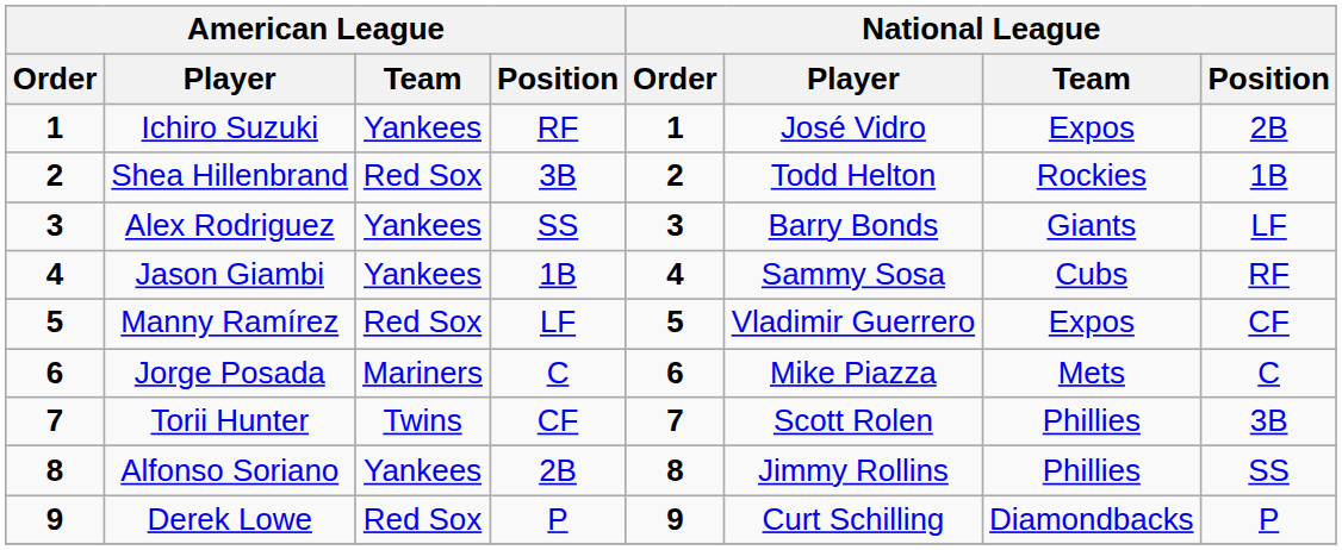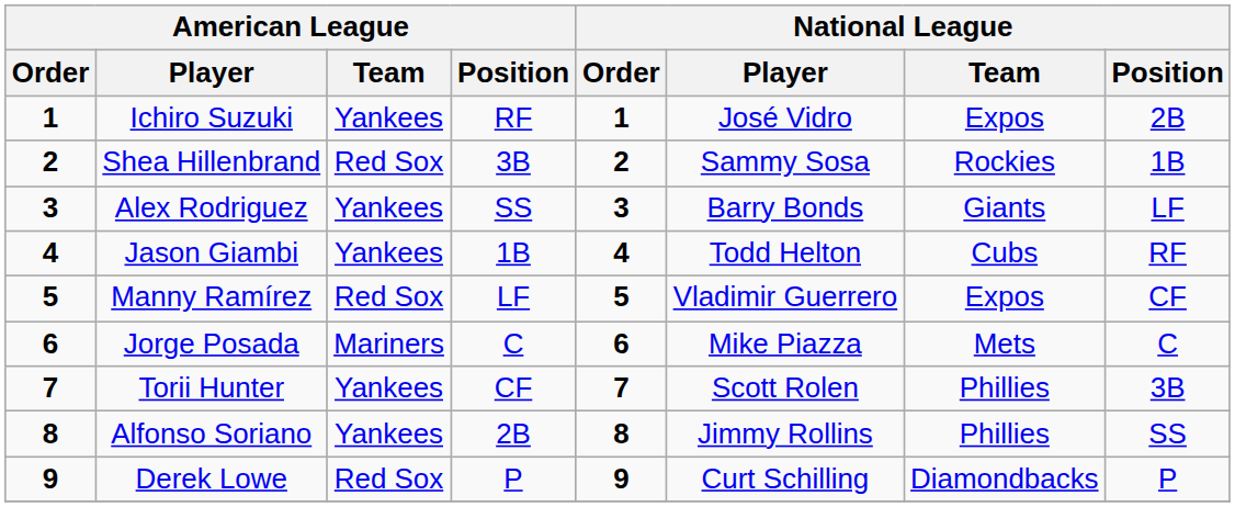 <table class="wikitable" stfont-size: 100%; text-align:right;">
 <tr>
 <th colspan="4">American League</th>
 <th colspan="4">National League</th>
 </tr>
 <tr>
 <th>Order</th>
 <th>Player</th>
 <th>Team</th>
 <th>Position</th>
 <th>Order</th>
 <th>Player</th>
 <th>Team</th>
 <th>Position</th>
 </tr>
 <tr>
 <td align="center"><strong>1</strong></td>
 <td align="center"><a href='#'>Ichiro Suzuki</a></td>
 <td align="center"><a href='#'>Yankees</a></td>
 <td align="center"><a href='#'>RF</a></td>
 <td align="center"><strong>1</strong></td>
 <td align="center"><a href='#'>José Vidro</a></td>
 <td align="center"><a href='#'>Expos</a></td>
 <td align="center"><a href='#'>2B</a></td>
 </tr>
 <tr>
 <td align="center"><strong>2</strong></td>
 <td align="center"><a href='#'>Shea Hillenbrand</a></td>
 <td align="center"><a href='#'>Red Sox</a></td>
 <td align="center"><a href='#'>3B</a></td>
 <td align="center"><strong>2</strong></td>
-<td align="center"><a href='#'>Todd Helton</a></td>
+<td align="center"><a href='#'>Sammy Sosa</a></td>
 <td align="center"><a href='#'>Rockies</a></td>
 <td align="center"><a href='#'>1B</a></td>
 </tr>
 <tr>
 <td align="center"><strong>3</strong></td>
 <td align="center"><a href='#'>Alex Rodriguez</a></td>
 <td align="center"><a href='#'>Yankees</a></td>
 <td align="center"><a href='#'>SS</a></td>
 <td align="center"><strong>3</strong></td>
 <td align="center"><a href='#'>Barry Bonds</a></td>
 <td align="center"><a href='#'>Giants</a></td>
 <td align="center"><a href='#'>LF</a></td>
 </tr>
 <tr>
 <td align="center"><strong>4</strong></td>
 <td align="center"><a href='#'>Jason Giambi</a></td>
 <td align="center"><a href='#'>Yankees</a></td>
 <td align="center"><a href='#'>1B</a></td>
 <td align="center"><strong>4</strong></td>
-<td align="center"><a href='#'>Sammy Sosa</a></td>
+<td align="center"><a href='#'>Todd Helton</a></td>
 <td align="center"><a href='#'>Cubs</a></td>
 <td align="center"><a href='#'>RF</a></td>
 </tr>
 <tr>
 <td align="center"><strong>5</strong></td>
 <td align="center"><a href='#'>Manny Ramírez</a></td>
 <td align="center"><a href='#'>Red Sox</a></td>
 <td align="center"><a href='#'>LF</a></td>
 <td align="center"><strong>5</strong></td>
 <td align="center"><a href='#'>Vladimir Guerrero</a></td>
 <td align="center"><a href='#'>Expos</a></td>
 <td align="center"><a href='#'>CF</a></td>
 </tr>
 <tr>
 <td align="center"><strong>6</strong></td>
 <td align="center"><a href='#'>Jorge Posada</a></td>
 <td align="center"><a href='#'>Mariners</a></td>
 <td align="center"><a href='#'>C</a></td>
 <td align="center"><strong>6</strong></td>
 <td align="center"><a href='#'>Mike Piazza</a></td>
 <td align="center"><a href='#'>Mets</a></td>
 <td align="center"><a href='#'>C</a></td>
 </tr>
 <tr>
 <td align="center"><strong>7</strong></td>
 <td align="center"><a href='#'>Torii Hunter</a></td>
-<td align="center"><a href='#'>Twins</a></td>
+<td align="center"><a href='#'>Yankees</a></td>
 <td align="center"><a href='#'>CF</a></td>
 <td align="center"><strong>7</strong></td>
 <td align="center"><a href='#'>Scott Rolen</a></td>
 <td align="center"><a href='#'>Phillies</a></td>
 <td align="center"><a href='#'>3B</a></td>
 </tr>
 <tr>
 <td align="center"><strong>8</strong></td>
 <td align="center"><a href='#'>Alfonso Soriano</a></td>
 <td align="center"><a href='#'>Yankees</a></td>
 <td align="center"><a href='#'>2B</a></td>
 <td align="center"><strong>8</strong></td>
 <td align="center"><a href='#'>Jimmy Rollins</a></td>
 <td align="center"><a href='#'>Phillies</a></td>
 <td align="center"><a href='#'>SS</a></td>
 </tr>
 <tr>
 <td align="center"><strong>9</strong></td>
 <td align="center"><a href='#'>Derek Lowe</a></td>
 <td align="center"><a href='#'>Red Sox</a></td>
 <td align="center"><a href='#'>P</a></td>
 <td align="center"><strong>9</strong></td>
 <td align="center"><a href='#'>Curt Schilling</a></td>
 <td align="center"><a href='#'>Diamondbacks</a></td>
 <td align="center"><a href='#'>P</a></td>
 </tr>
 <tr>
 </tr>
 </table>
